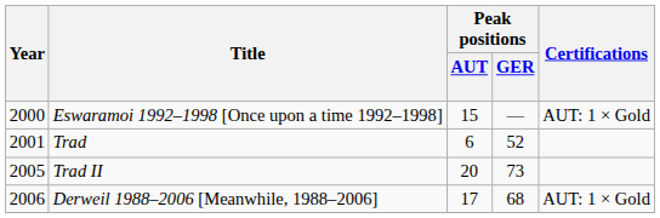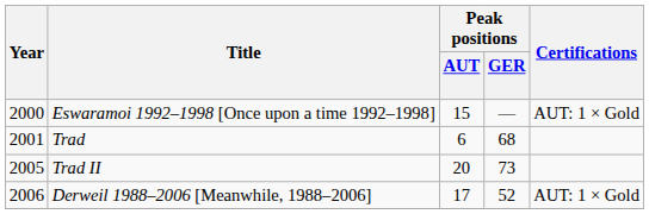 <table class="wikitable">
 <tr>
 <th rowspan="2">Year</th>
 <th rowspan="2">Title</th>
 <th colspan="2">Peak positions</th>
 <th rowspan="2"><a href='#'>Certifications</a></th>
 </tr>
 <tr>
 <th width="30"><a href='#'>AUT</a><br><br></th>
 <th width="30"><a href='#'>GER</a><br><br></th>
 </tr>
 <tr>
 <td>2000</td>
 <td><em>Eswaramoi 1992–1998</em> [Once upon a time 1992–1998]</td>
 <td align="center" >15</td>
 <td align="center" >—</td>
 <td align="center">AUT: 1 × Gold</td>
 </tr>
 <tr>
 <td>2001</td>
 <td><em>Trad</em></td>
 <td align="center" >6</td>
-<td align="center" >52</td>
+<td align="center" >68</td>
 <td></td>
 </tr>
 <tr>
 <td>2005</td>
 <td><em>Trad II</em></td>
 <td align="center" >20</td>
 <td align="center" >73</td>
 <td></td>
 </tr>
 <tr>
 <td>2006</td>
 <td><em>Derweil 1988–2006</em> [Meanwhile, 1988–2006]</td>
 <td align="center" >17</td>
-<td align="center" >68</td>
+<td align="center" >52</td>
 <td align="center">AUT: 1 × Gold</td>
 </tr>
 <tr>
 </tr>
 </table>
